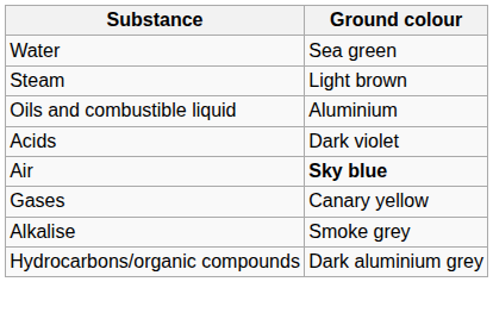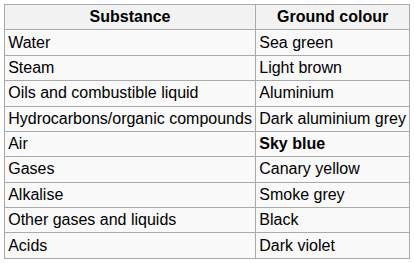 <table class="wikitable">
 <tr>
 <th>Substance</th>
 <th>Ground colour</th>
 </tr>
 <tr>
 <td>Water</td>
 <td>Sea green</td>
 </tr>
 <tr>
 <td>Steam</td>
 <td>Light brown</td>
 </tr>
 <tr>
 <td>Oils and  combustible liquid</td>
 <td>Aluminium</td>
 </tr>
 <tr>
-<td>Acids</td>
-<td>Dark violet</td>
+<td>Hydrocarbons/organic  compounds</td>
+<td>Dark  aluminium grey</td>
 </tr>
 <tr>
 <td>Air</td>
 <td><strong>Sky blue</strong></td>
 </tr>
 <tr>
 <td>Gases</td>
 <td>Canary yellow</td>
 </tr>
 <tr>
 <td>Alkalise</td>
 <td>Smoke grey</td>
 </tr>
 <tr>
-<td>Hydrocarbons/organic  compounds</td>
-<td>Dark  aluminium grey</td>
+<td>Other gases  and liquids</td>
+<td>Black</td>
+</tr>
+<tr>
+<td>Acids</td>
+<td>Dark violet</td>
 </tr>
 </table>
